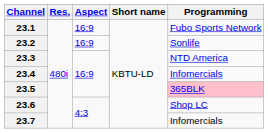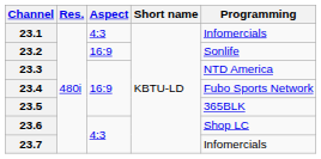 <table class="wikitable">
 <tr>
 <th scope = "col"><a href='#'>Channel</a></th>
 <th scope = "col"><a href='#'>Res.</a></th>
 <th scope = "col"><a href='#'>Aspect</a></th>
 <th scope = "col">Short name</th>
 <th scope = "col">Programming</th>
 </tr>
 <tr>
 <th scope = "row">23.1</th>
 <td rowspan="7"><a href='#'>480i</a></td>
-<td><a href='#'>16:9</a></td>
+<td><a href='#'>4:3</a></td>
 <td rowspan="7">KBTU-LD</td>
-<td><a href='#'>Fubo Sports Network</a></td>
+<td><a href='#'>Infomercials</a></td>
 </tr>
 <tr>
 <th scope = "row">23.2</th>
 <td><a href='#'>16:9</a></td>
 <td><a href='#'>Sonlife</a></td>
 </tr>
 <tr>
 <th scope = "row">23.3</th>
 <td rowspan="3"><a href='#'>16:9</a></td>
 <td><a href='#'>NTD America</a></td>
 </tr>
 <tr>
 <th scope = "row">23.4</th>
-<td><a href='#'>Infomercials</a></td>
+<td><a href='#'>Fubo Sports Network</a></td>
 </tr>
 <tr>
 <th scope="row">23.5</th>
-<td style="background: pink;"><a href='#'>365BLK</a></td>
+<td><a href='#'>365BLK</a></td>
 </tr>
 <tr>
 <th scope = "row">23.6</th>
 <td rowspan="2"><a href='#'>4:3</a></td>
 <td><a href='#'>Shop LC</a></td>
 </tr>
 <tr>
 <th scope = "row">23.7</th>
 <td>Infomercials</td>
 </tr>
 </table>
